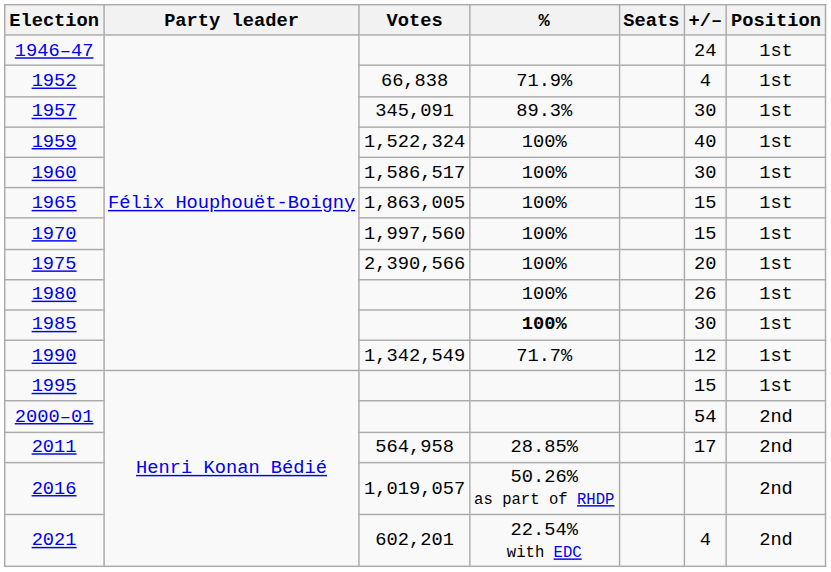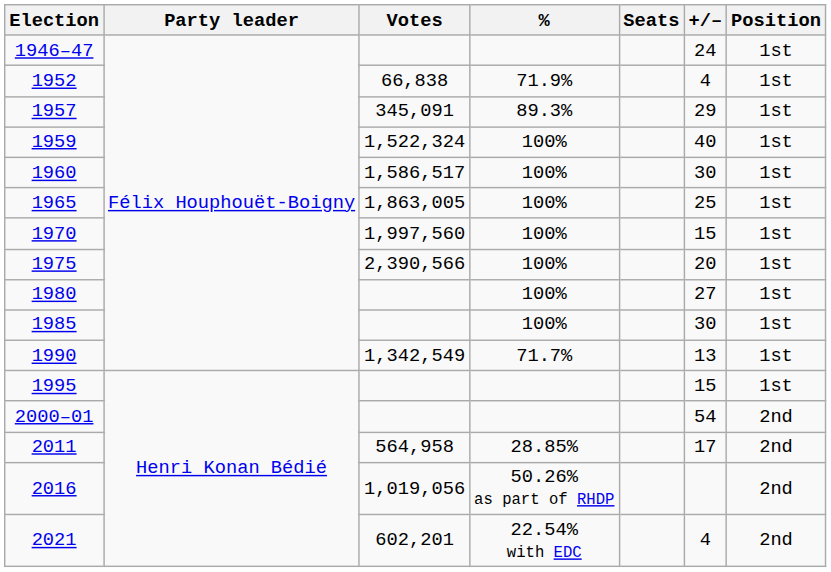 <table class=wikitable style=text-align:center>
 <tr>
 <th>Election</th>
 <th>Party leader</th>
 <th><strong>Votes</strong></th>
 <th><strong>%</strong></th>
 <th><strong>Seats</strong></th>
 <th><strong>+/–</strong></th>
 <th><strong>Position</strong></th>
 </tr>
 <tr>
 <td><a href='#'>1946–47</a></td>
 <td rowspan="11"><a href='#'>Félix Houphouët-Boigny</a></td>
 <td></td>
 <td></td>
 <td></td>
 <td> 24</td>
 <td> 1st</td>
 </tr>
 <tr>
 <td><a href='#'>1952</a></td>
 <td>66,838</td>
 <td>71.9%</td>
 <td></td>
 <td> 4</td>
 <td> 1st</td>
 </tr>
 <tr>
 <td><a href='#'>1957</a></td>
 <td>345,091</td>
 <td>89.3%</td>
 <td></td>
-<td> 30</td>
+<td> 29</td>
 <td> 1st</td>
 </tr>
 <tr>
 <td><a href='#'>1959</a></td>
 <td>1,522,324</td>
 <td>100%</td>
 <td></td>
 <td> 40</td>
 <td> 1st</td>
 </tr>
 <tr>
 <td><a href='#'>1960</a></td>
 <td>1,586,517</td>
 <td>100%</td>
 <td><br></td>
 <td> 30</td>
 <td> 1st</td>
 </tr>
 <tr>
 <td><a href='#'>1965</a></td>
 <td>1,863,005</td>
 <td>100%</td>
 <td><br></td>
-<td> 15</td>
+<td> 25</td>
 <td> 1st</td>
 </tr>
 <tr>
 <td><a href='#'>1970</a></td>
 <td>1,997,560</td>
 <td>100%</td>
 <td><br></td>
 <td> 15</td>
 <td> 1st</td>
 </tr>
 <tr>
 <td><a href='#'>1975</a></td>
 <td>2,390,566</td>
 <td>100%</td>
 <td><br></td>
 <td> 20</td>
 <td> 1st</td>
 </tr>
 <tr>
 <td><a href='#'>1980</a></td>
 <td></td>
 <td>100%</td>
 <td><br></td>
-<td> 26</td>
+<td> 27</td>
 <td> 1st</td>
 </tr>
 <tr>
 <td><a href='#'>1985</a></td>
 <td></td>
-<td><strong>100%</strong></td>
+<td>100%</td>
 <td><br></td>
 <td> 30</td>
 <td> 1st</td>
 </tr>
 <tr>
 <td><a href='#'>1990</a></td>
 <td>1,342,549</td>
 <td>71.7%</td>
 <td><br></td>
-<td> 12</td>
+<td> 13</td>
 <td> 1st</td>
 </tr>
 <tr>
 <td><a href='#'>1995</a></td>
 <td rowspan="5"><a href='#'>Henri Konan Bédié</a></td>
 <td></td>
 <td></td>
 <td><br></td>
 <td> 15</td>
 <td> 1st</td>
 </tr>
 <tr>
 <td><a href='#'>2000–01</a></td>
 <td></td>
 <td></td>
 <td><br></td>
 <td> 54</td>
 <td> 2nd</td>
 </tr>
 <tr>
 <td><a href='#'>2011</a></td>
 <td>564,958</td>
 <td>28.85%</td>
 <td><br></td>
 <td> 17</td>
 <td> 2nd</td>
 </tr>
 <tr>
 <td><a href='#'>2016</a></td>
-<td>1,019,057</td>
+<td>1,019,056</td>
 <td>50.26%<br><small>as part of <a href='#'>RHDP</a></small></td>
 <td></td>
 <td></td>
 <td> 2nd</td>
 </tr>
 <tr>
 <td><a href='#'>2021</a></td>
 <td>602,201</td>
 <td>22.54%<br><small>with <a href='#'>EDC</a></small></td>
 <td></td>
 <td> 4</td>
 <td> 2nd</td>
 </tr>
 </table>
